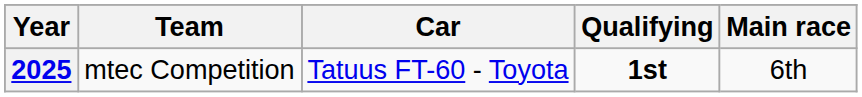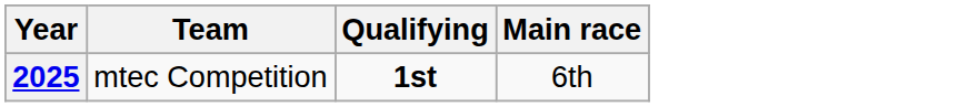 <table class="wikitable" style="text-align:center; font-size:90%">
 <tr>
 <th>Year</th>
 <th>Team</th>
-<th>Car</th>
 <th>Qualifying</th>
 <th>Main race</th>
 </tr>
 <tr>
 <th><a href='#'>2025</a></th>
 <td align=left> mtec Competition</td>
-<td align=left><a href='#'>Tatuus FT-60</a> - <a href='#'>Toyota</a></td>
 <td><strong>1st</strong></td>
 <td>6th</td>
 </tr>
 </table>
